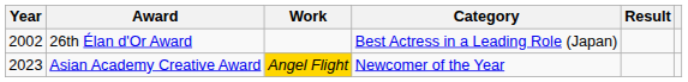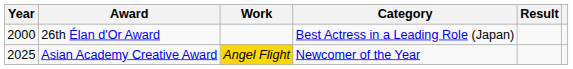 <table class="wikitable sortable plainrowheaders">
 <tr>
 <th scope="col">Year</th>
 <th scope="col">Award</th>
 <th scope="col">Work</th>
 <th scope="col">Category</th>
 <th scope="col">Result</th>
 <th scope="col" class="unsortable"></th>
 </tr>
 <tr>
-<td>2002</td>
+<td>2000</td>
 <td>26th <a href='#'>Élan d'Or Award</a></td>
 <td></td>
 <td><a href='#'>Best Actress in a Leading Role</a> (Japan)</td>
 <td></td>
 <td></td>
 </tr>
 <tr>
-<td>2023</td>
+<td>2025</td>
 <td><a href='#'>Asian Academy Creative Award</a></td>
 <td style="background: gold;"><em>Angel Flight</em></td>
 <td><a href='#'>Newcomer of the Year</a></td>
 <td></td>
 <td></td>
 </tr>
 </table>
